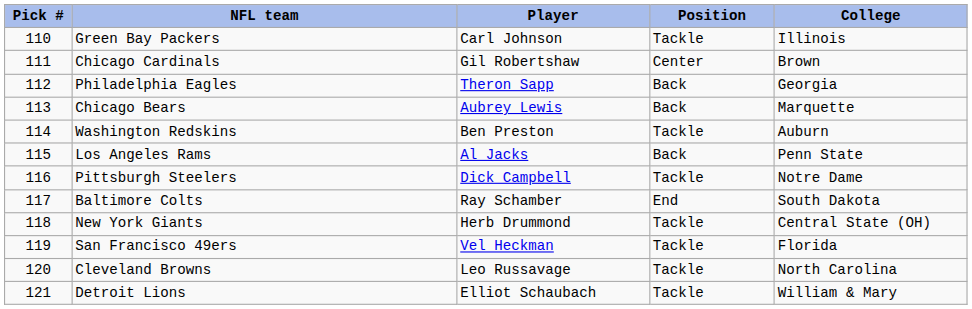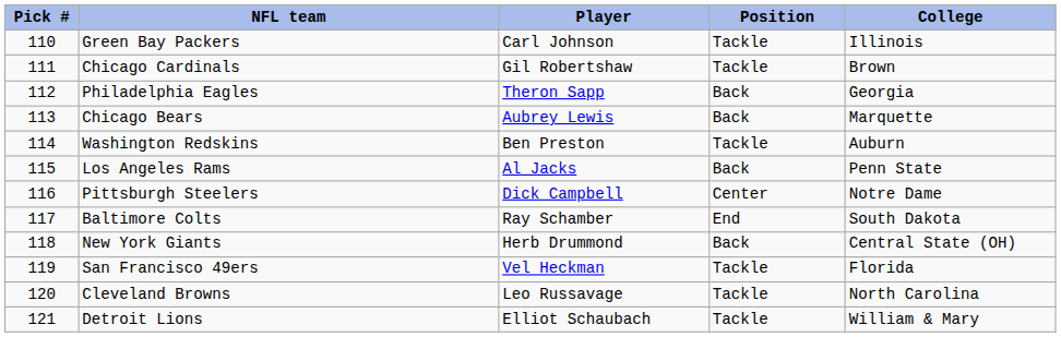 <table class="wikitable sortable sortable" style="width: 100%">
 <tr>
 <th style="background:#A8BDEC;" width=7%>Pick #</th>
 <th width=40% style="background:#A8BDEC;">NFL team</th>
 <th width=20% style="background:#A8BDEC;">Player</th>
 <th width=13% style="background:#A8BDEC;">Position</th>
 <th style="background:#A8BDEC;">College</th>
 </tr>
 <tr>
 <td align=center>110</td>
 <td>Green Bay Packers</td>
 <td>Carl Johnson</td>
 <td>Tackle</td>
 <td>Illinois</td>
 </tr>
 <tr>
 <td align=center>111</td>
 <td>Chicago Cardinals</td>
 <td>Gil Robertshaw</td>
-<td>Center</td>
+<td>Tackle</td>
 <td>Brown</td>
 </tr>
 <tr>
 <td align=center>112</td>
 <td>Philadelphia Eagles</td>
 <td><a href='#'>Theron Sapp</a></td>
 <td>Back</td>
 <td>Georgia</td>
 </tr>
 <tr>
 <td align=center>113</td>
 <td>Chicago Bears</td>
 <td><a href='#'>Aubrey Lewis</a></td>
 <td>Back</td>
 <td>Marquette</td>
 </tr>
 <tr>
 <td align=center>114</td>
 <td>Washington Redskins</td>
 <td>Ben Preston</td>
 <td>Tackle</td>
 <td>Auburn</td>
 </tr>
 <tr>
 <td align=center>115</td>
 <td>Los Angeles Rams</td>
 <td><a href='#'>Al Jacks</a></td>
 <td>Back</td>
 <td>Penn State</td>
 </tr>
 <tr>
 <td align=center>116</td>
 <td>Pittsburgh Steelers</td>
 <td><a href='#'>Dick Campbell</a></td>
-<td>Tackle</td>
+<td>Center</td>
 <td>Notre Dame</td>
 </tr>
 <tr>
 <td align=center>117</td>
 <td>Baltimore Colts</td>
 <td>Ray Schamber</td>
 <td>End</td>
 <td>South Dakota</td>
 </tr>
 <tr>
 <td align=center>118</td>
 <td>New York Giants</td>
 <td>Herb Drummond</td>
-<td>Tackle</td>
+<td>Back</td>
 <td>Central State (OH)</td>
 </tr>
 <tr>
 <td align=center>119</td>
 <td>San Francisco 49ers</td>
 <td><a href='#'>Vel Heckman</a></td>
 <td>Tackle</td>
 <td>Florida</td>
 </tr>
 <tr>
 <td align=center>120</td>
 <td>Cleveland Browns</td>
 <td>Leo Russavage</td>
 <td>Tackle</td>
 <td>North Carolina</td>
 </tr>
 <tr>
 <td align=center>121</td>
 <td>Detroit Lions</td>
 <td>Elliot Schaubach</td>
 <td>Tackle</td>
 <td>William & Mary</td>
 </tr>
 </table>
